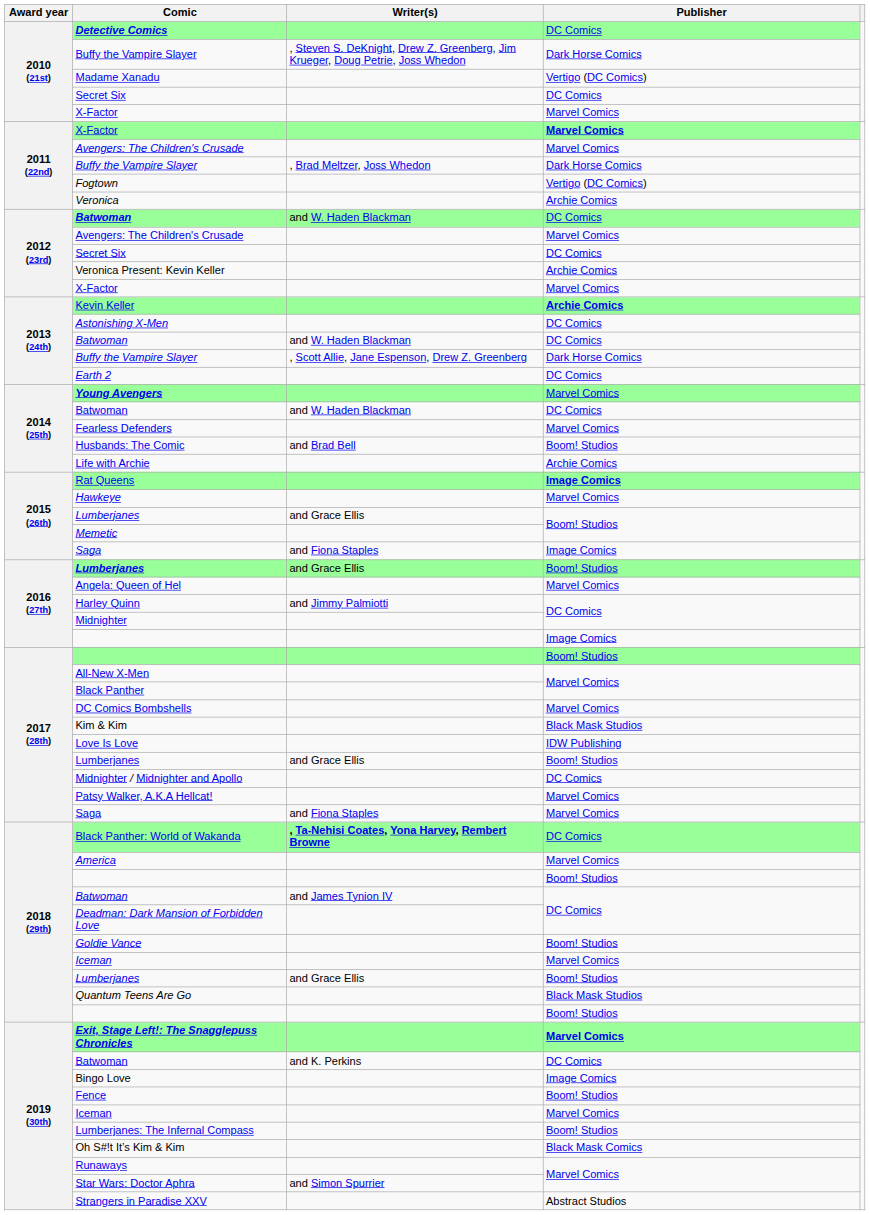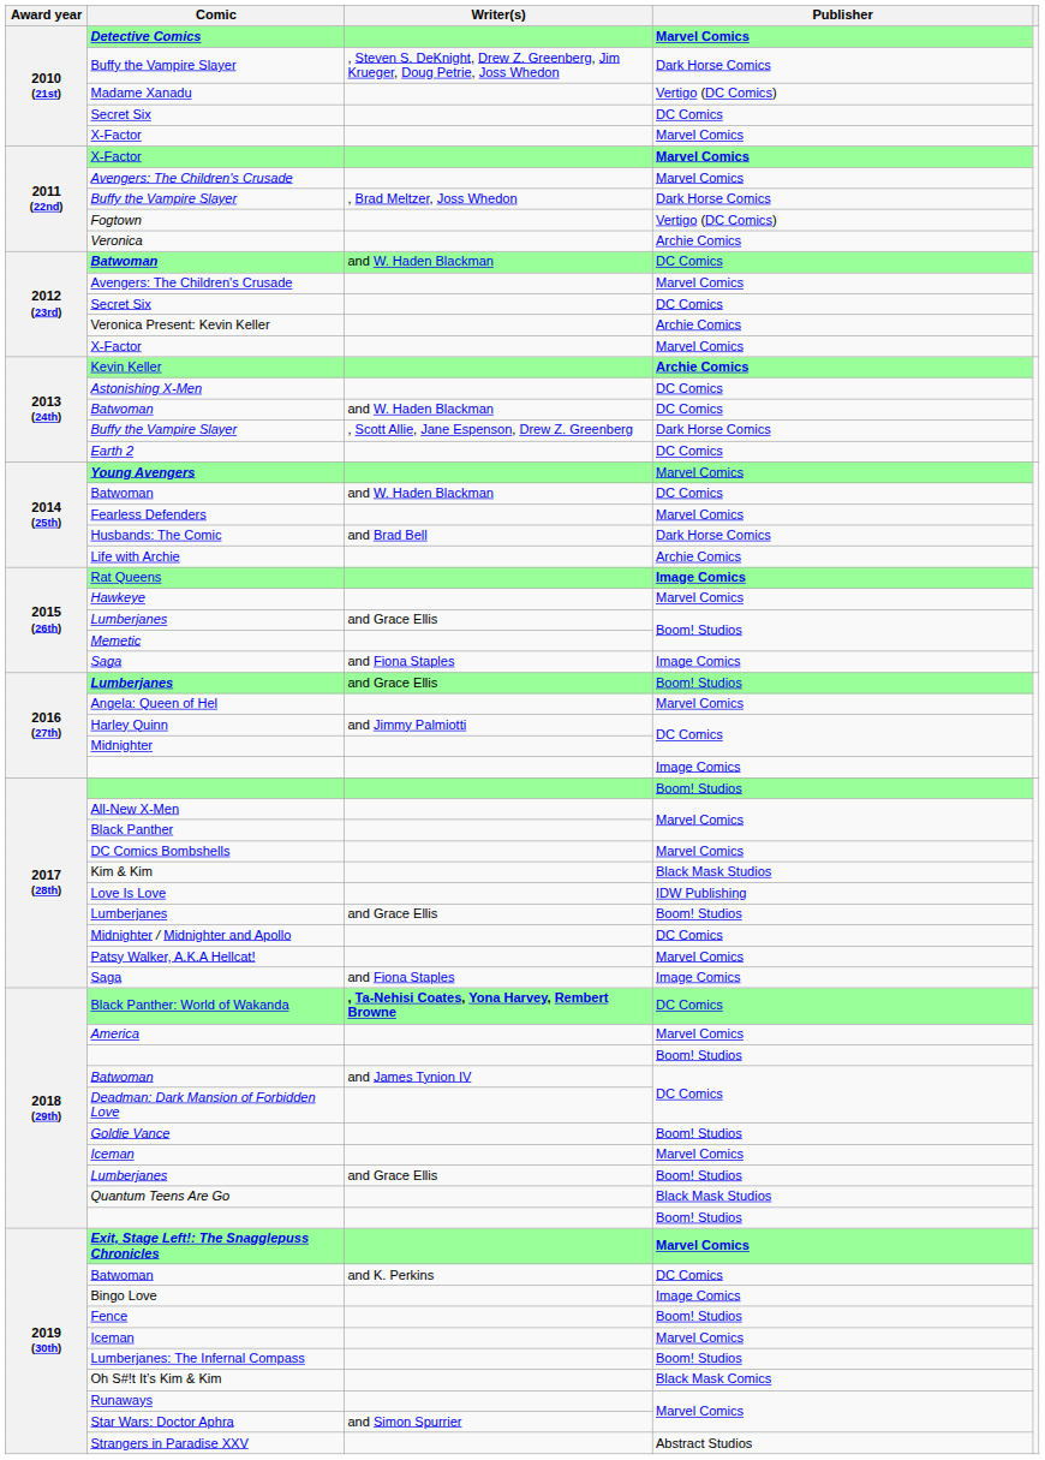 <table class="wikitable sortable">
 <tr>
 <th scope="col" style="width:8%">Award year</th>
 <th scope="col" style="width:25%">Comic</th>
 <th scope="col" style="width:30%">Writer(s)</th>
 <th scope="col" style="width:70%">Publisher</th>
 <th scope="col" style="width:2%" class="unsortable"></th>
 </tr>
 <tr>
 <th scope="rowgroup" rowspan="5" style="text-align:center">2010<br><small>(<a href='#'>21st</a>)</small></th>
 <td style="background:#99ff99;"><strong><em><a href='#'>Detective Comics</a><em> <strong></td>
 <td style="background:#99ff99;"></strong><strong></td>
-<td style="background:#99ff99;"></strong><a href='#'>DC Comics</a><strong></td>
+<td style="background:#99ff99;"><strong><a href='#'>Marvel Comics</a></strong></td>
 <td rowspan="5" align=center><br><br></td>
 </tr>
 <tr>
 <td></em><a href='#'>Buffy the Vampire Slayer</a><em></td>
 <td>, <a href='#'>Steven S. DeKnight</a>, <a href='#'>Drew Z. Greenberg</a>, <a href='#'>Jim Krueger</a>, <a href='#'>Doug Petrie</a>, <a href='#'>Joss Whedon</a></td>
 <td><a href='#'>Dark Horse Comics</a></td>
 </tr>
 <tr>
 <td></em><a href='#'>Madame Xanadu</a><em></td>
 <td></td>
 <td><a href='#'>Vertigo</a> (<a href='#'>DC Comics</a>)</td>
 </tr>
 <tr>
 <td></em><a href='#'>Secret Six</a><em></td>
 <td></td>
 <td><a href='#'>DC Comics</a></td>
 </tr>
 <tr>
 <td></em><a href='#'>X-Factor</a><em></td>
 <td></td>
 <td><a href='#'>Marvel Comics</a></td>
 </tr>
 <tr>
 <th scope="rowgroup" rowspan="5" style="text-align:center">2011<br><small>(<a href='#'>22nd</a>)</small></th>
 <td style="background:#99ff99;"></em></strong><a href='#'>X-Factor</a></em> </strong></td>
 <td style="background:#99ff99;"><strong></strong></td>
 <td style="background:#99ff99;"><strong><a href='#'>Marvel Comics</a></strong></td>
 <td rowspan="5" align=center><br><br></td>
 </tr>
 <tr>
 <td><em><a href='#'>Avengers: The Children's Crusade</a></em></td>
 <td></td>
 <td><a href='#'>Marvel Comics</a></td>
 </tr>
 <tr>
 <td><em><a href='#'>Buffy the Vampire Slayer</a></em></td>
 <td>, <a href='#'>Brad Meltzer</a>, <a href='#'>Joss Whedon</a></td>
 <td><a href='#'>Dark Horse Comics</a></td>
 </tr>
 <tr>
 <td><em>Fogtown</em></td>
 <td></td>
 <td><a href='#'>Vertigo</a> (<a href='#'>DC Comics</a>)</td>
 </tr>
 <tr>
 <td><em>Veronica</em></td>
 <td></td>
 <td><a href='#'>Archie Comics</a></td>
 </tr>
 <tr>
 <th scope="rowgroup" rowspan="5" style="text-align:center">2012<br><small>(<a href='#'>23rd</a>)</small></th>
 <td style="background:#99ff99;"><strong><em><a href='#'>Batwoman</a><em> <strong></td>
 <td style="background:#99ff99;"></strong> and <a href='#'>W. Haden Blackman</a><strong></td>
 <td style="background:#99ff99;"></strong><a href='#'>DC Comics</a><strong></td>
 <td rowspan="5" align=center><br></td>
 </tr>
 <tr>
 <td></em><a href='#'>Avengers: The Children's Crusade</a><em></td>
 <td></td>
 <td><a href='#'>Marvel Comics</a></td>
 </tr>
 <tr>
 <td></em><a href='#'>Secret Six</a><em></td>
 <td></td>
 <td><a href='#'>DC Comics</a></td>
 </tr>
 <tr>
 <td></em>Veronica Present: Kevin Keller<em></td>
 <td></td>
 <td><a href='#'>Archie Comics</a></td>
 </tr>
 <tr>
 <td></em><a href='#'>X-Factor</a><em></td>
 <td></td>
 <td><a href='#'>Marvel Comics</a></td>
 </tr>
 <tr>
 <th scope="rowgroup" rowspan="5" style="text-align:center">2013<br><small>(<a href='#'>24th</a>)</small></th>
 <td style="background:#99ff99;"></em></strong><a href='#'>Kevin Keller</a></em> </strong></td>
 <td style="background:#99ff99;"><strong></strong></td>
 <td style="background:#99ff99;"><strong><a href='#'>Archie Comics</a></strong></td>
 <td rowspan="5" align=center><br></td>
 </tr>
 <tr>
 <td><em><a href='#'>Astonishing X-Men</a></em></td>
 <td></td>
 <td><a href='#'>DC Comics</a></td>
 </tr>
 <tr>
 <td><em><a href='#'>Batwoman</a></em></td>
 <td> and <a href='#'>W. Haden Blackman</a></td>
 <td><a href='#'>DC Comics</a></td>
 </tr>
 <tr>
 <td><em><a href='#'>Buffy the Vampire Slayer</a></em></td>
 <td>, <a href='#'>Scott Allie</a>, <a href='#'>Jane Espenson</a>, <a href='#'>Drew Z. Greenberg</a></td>
 <td><a href='#'>Dark Horse Comics</a></td>
 </tr>
 <tr>
 <td><em><a href='#'>Earth 2</a></em></td>
 <td></td>
 <td><a href='#'>DC Comics</a></td>
 </tr>
 <tr>
 <th scope="rowgroup" rowspan="5" style="text-align:center">2014<br><small>(<a href='#'>25th</a>)</small></th>
 <td style="background:#99ff99;"><strong><em><a href='#'>Young Avengers</a><em> <strong></td>
 <td style="background:#99ff99;"></strong><strong></td>
 <td style="background:#99ff99;"></strong><a href='#'>Marvel Comics</a><strong></td>
 <td rowspan="5" align=center><br></td>
 </tr>
 <tr>
 <td></em><a href='#'>Batwoman</a><em></td>
 <td> and <a href='#'>W. Haden Blackman</a></td>
 <td><a href='#'>DC Comics</a></td>
 </tr>
 <tr>
 <td></em><a href='#'>Fearless Defenders</a><em></td>
 <td></td>
 <td><a href='#'>Marvel Comics</a></td>
 </tr>
 <tr>
 <td></em><a href='#'>Husbands: The Comic</a><em></td>
 <td> and <a href='#'>Brad Bell</a></td>
-<td><a href='#'>Boom! Studios</a></td>
+<td><a href='#'>Dark Horse Comics</a></td>
 </tr>
 <tr>
 <td></em><a href='#'>Life with Archie</a><em></td>
 <td></td>
 <td><a href='#'>Archie Comics</a></td>
 </tr>
 <tr>
 <th scope="rowgroup" rowspan="5" style="text-align:center">2015<br><small>(<a href='#'>26th</a>)</small></th>
 <td style="background:#99ff99;"></em></strong><a href='#'>Rat Queens</a></em> </strong></td>
 <td style="background:#99ff99;"><strong></strong></td>
 <td style="background:#99ff99;"><strong><a href='#'>Image Comics</a></strong></td>
 <td rowspan="5" align=center><br></td>
 </tr>
 <tr>
 <td><em><a href='#'>Hawkeye</a></em></td>
 <td></td>
 <td><a href='#'>Marvel Comics</a></td>
 </tr>
 <tr>
 <td><em><a href='#'>Lumberjanes</a></em></td>
 <td> and Grace Ellis</td>
 <td rowspan="2"><a href='#'>Boom! Studios</a></td>
 </tr>
 <tr>
 <td><em><a href='#'>Memetic</a></em></td>
 <td></td>
 </tr>
 <tr>
 <td><em><a href='#'>Saga</a></em></td>
 <td> and <a href='#'>Fiona Staples</a></td>
 <td><a href='#'>Image Comics</a></td>
 </tr>
 <tr>
 <th scope="rowgroup" rowspan="5" style="text-align:center">2016<br><small>(<a href='#'>27th</a>)</small></th>
 <td style="background:#99ff99;"><strong><em><a href='#'>Lumberjanes</a><em> <strong></td>
 <td style="background:#99ff99;"></strong> and Grace Ellis<strong></td>
 <td style="background:#99ff99;"></strong><a href='#'>Boom! Studios</a><strong></td>
 <td rowspan="5" align=center><br></td>
 </tr>
 <tr>
 <td></em><a href='#'>Angela: Queen of Hel</a><em></td>
 <td></td>
 <td><a href='#'>Marvel Comics</a></td>
 </tr>
 <tr>
 <td></em><a href='#'>Harley Quinn</a><em></td>
 <td> and <a href='#'>Jimmy Palmiotti</a></td>
 <td rowspan="2"><a href='#'>DC Comics</a></td>
 </tr>
 <tr>
 <td></em><a href='#'>Midnighter</a><em></td>
 <td></td>
 </tr>
 <tr>
 <td></td>
 <td></td>
 <td><a href='#'>Image Comics</a></td>
 </tr>
 <tr>
 <th scope="rowgroup" rowspan="10" style="text-align:center">2017<br><small>(<a href='#'>28th</a>)</small></th>
 <td style="background:#99ff99;"></strong> <strong></td>
 <td style="background:#99ff99;"></strong><strong></td>
 <td style="background:#99ff99;"></strong><a href='#'>Boom! Studios</a><strong></td>
 <td rowspan="10" align=center><br></td>
 </tr>
 <tr>
 <td></em><a href='#'>All-New X-Men</a><em></td>
 <td></td>
 <td rowspan="2"><a href='#'>Marvel Comics</a></td>
 </tr>
 <tr>
 <td></em><a href='#'>Black Panther</a><em></td>
 <td></td>
 </tr>
 <tr>
 <td></em><a href='#'>DC Comics Bombshells</a><em></td>
 <td></td>
 <td><a href='#'>Marvel Comics</a></td>
 </tr>
 <tr>
 <td></em>Kim & Kim<em></td>
 <td></td>
 <td><a href='#'>Black Mask Studios</a></td>
 </tr>
 <tr>
 <td></em><a href='#'>Love Is Love</a><em></td>
 <td></td>
 <td><a href='#'>IDW Publishing</a></td>
 </tr>
 <tr>
 <td></em><a href='#'>Lumberjanes</a><em></td>
 <td> and Grace Ellis</td>
 <td><a href='#'>Boom! Studios</a></td>
 </tr>
 <tr>
 <td></em><a href='#'>Midnighter</a><em> / </em><a href='#'>Midnighter and Apollo</a><em></td>
 <td></td>
 <td><a href='#'>DC Comics</a></td>
 </tr>
 <tr>
 <td></em><a href='#'>Patsy Walker, A.K.A Hellcat!</a><em></td>
 <td></td>
 <td><a href='#'>Marvel Comics</a></td>
 </tr>
 <tr>
 <td></em><a href='#'>Saga</a><em></td>
 <td> and <a href='#'>Fiona Staples</a></td>
-<td><a href='#'>Marvel Comics</a></td>
+<td><a href='#'>Image Comics</a></td>
 </tr>
 <tr>
 <th scope="rowgroup" rowspan="10" style="text-align:center">2018<br><small>(<a href='#'>29th</a>)</small></th>
 <td style="background:#99ff99;"></em></strong><a href='#'>Black Panther: World of Wakanda</a></em> </strong></td>
 <td style="background:#99ff99;"><strong>, <a href='#'>Ta-Nehisi Coates</a>, <a href='#'>Yona Harvey</a>, <a href='#'>Rembert Browne</a></strong></td>
 <td style="background:#99ff99;"></strong><a href='#'>DC Comics</a><strong></td>
 <td rowspan="10" align=center><br></td>
 </tr>
 <tr>
 <td><em><a href='#'>America</a></em></td>
 <td></td>
 <td><a href='#'>Marvel Comics</a></td>
 </tr>
 <tr>
 <td></td>
 <td></td>
 <td><a href='#'>Boom! Studios</a></td>
 </tr>
 <tr>
 <td><em><a href='#'>Batwoman</a></em></td>
 <td> and <a href='#'>James Tynion IV</a></td>
 <td rowspan="2"><a href='#'>DC Comics</a></td>
 </tr>
 <tr>
 <td><em><a href='#'>Deadman: Dark Mansion of Forbidden Love</a></em></td>
 <td></td>
 </tr>
 <tr>
 <td><em><a href='#'>Goldie Vance</a></em></td>
 <td></td>
 <td><a href='#'>Boom! Studios</a></td>
 </tr>
 <tr>
 <td><em><a href='#'>Iceman</a></em></td>
 <td></td>
 <td><a href='#'>Marvel Comics</a></td>
 </tr>
 <tr>
 <td><em><a href='#'>Lumberjanes</a></em></td>
 <td> and Grace Ellis</td>
 <td><a href='#'>Boom! Studios</a></td>
 </tr>
 <tr>
 <td><em>Quantum Teens Are Go</em></td>
 <td></td>
 <td><a href='#'>Black Mask Studios</a></td>
 </tr>
 <tr>
 <td></td>
 <td></td>
 <td><a href='#'>Boom! Studios</a></td>
 </tr>
 <tr>
 <th scope="rowgroup" rowspan="10" style="text-align:center">2019<br><small>(<a href='#'>30th</a>)</small></th>
 <td style="background:#99ff99;"><strong><em><a href='#'>Exit, Stage Left!: The Snagglepuss Chronicles</a><em> <strong></td>
 <td style="background:#99ff99;"></strong><strong></td>
 <td style="background:#99ff99;"><strong><a href='#'>Marvel Comics</a></strong></td>
 <td rowspan="10" align=center><br></td>
 </tr>
 <tr>
 <td></em><a href='#'>Batwoman</a><em></td>
 <td> and K. Perkins</td>
 <td><a href='#'>DC Comics</a></td>
 </tr>
 <tr>
 <td></em>Bingo Love<em></td>
 <td></td>
 <td><a href='#'>Image Comics</a></td>
 </tr>
 <tr>
 <td></em><a href='#'>Fence</a><em></td>
 <td></td>
 <td><a href='#'>Boom! Studios</a></td>
 </tr>
 <tr>
 <td></em><a href='#'>Iceman</a><em></td>
 <td></td>
 <td><a href='#'>Marvel Comics</a></td>
 </tr>
 <tr>
 <td></em><a href='#'>Lumberjanes: The Infernal Compass</a><em></td>
 <td></td>
 <td><a href='#'>Boom! Studios</a></td>
 </tr>
 <tr>
 <td></em>Oh S#!t It’s Kim & Kim<em></td>
 <td></td>
 <td><a href='#'>Black Mask Comics</a></td>
 </tr>
 <tr>
 <td></em><a href='#'>Runaways</a><em></td>
 <td></td>
 <td rowspan="2"><a href='#'>Marvel Comics</a></td>
 </tr>
 <tr>
 <td></em><a href='#'>Star Wars: Doctor Aphra</a><em></td>
 <td> and <a href='#'>Simon Spurrier</a></td>
 </tr>
 <tr>
 <td></em><a href='#'>Strangers in Paradise XXV</a><em></td>
 <td></td>
 <td>Abstract Studios</td>
 </tr>
 </table>
